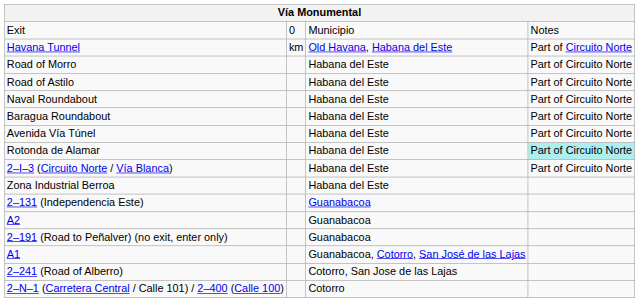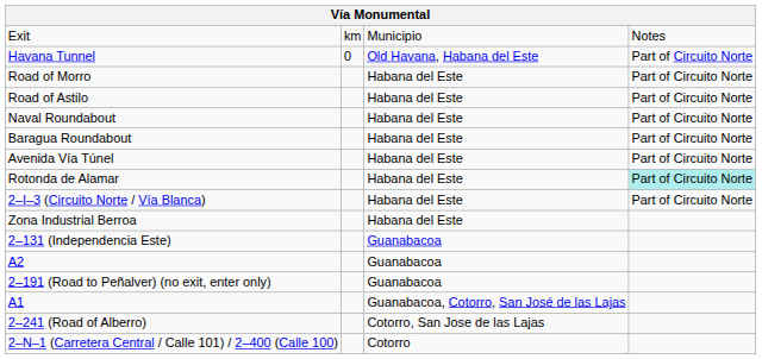 <table class="wikitable">
 <tr>
 <th colspan="4">Vía Monumental</th>
 </tr>
 <tr>
 <td>Exit</td>
-<td>0</td>
+<td>km</td>
 <td>Municipio</td>
 <td>Notes</td>
 </tr>
 <tr>
 <td><a href='#'>Havana Tunnel</a></td>
-<td>km</td>
+<td>0</td>
 <td><a href='#'>Old Havana</a>, <a href='#'>Habana del Este</a></td>
 <td>Part of <a href='#'>Circuito Norte</a></td>
 </tr>
 <tr>
 <td>Road of Morro</td>
 <td></td>
 <td>Habana del Este</td>
 <td>Part of Circuito Norte</td>
 </tr>
 <tr>
 <td>Road of Astilo</td>
 <td></td>
 <td>Habana del Este</td>
 <td>Part of Circuito Norte</td>
 </tr>
 <tr>
 <td>Naval Roundabout</td>
 <td></td>
 <td>Habana del Este</td>
 <td>Part of Circuito Norte</td>
 </tr>
 <tr>
 <td>Baragua Roundabout</td>
 <td></td>
 <td>Habana del Este</td>
 <td>Part of Circuito Norte</td>
 </tr>
 <tr>
 <td><bdi>Avenida Vía Túnel</bdi></td>
 <td></td>
 <td>Habana del Este</td>
 <td>Part of Circuito Norte</td>
 </tr>
 <tr>
 <td><bdi>Rotonda de Alamar</bdi></td>
 <td></td>
 <td>Habana del Este</td>
 <td style="background: paleturquoise;">Part of Circuito Norte</td>
 </tr>
 <tr>
 <td> <a href='#'>2–I–3</a> (<a href='#'>Circuito Norte</a> / <a href='#'>Vía Blanca</a>)</td>
 <td></td>
 <td>Habana del Este</td>
 <td>Part of Circuito Norte</td>
 </tr>
 <tr>
 <td><bdi>Zona Industrial Berroa</bdi></td>
 <td></td>
 <td>Habana del Este</td>
 <td></td>
 </tr>
 <tr>
 <td> <a href='#'>2–131</a> (Independencia Este)</td>
 <td></td>
 <td><a href='#'>Guanabacoa</a></td>
 <td></td>
 </tr>
 <tr>
 <td> <a href='#'>A2</a></td>
 <td></td>
 <td>Guanabacoa</td>
 <td></td>
 </tr>
 <tr>
 <td> <a href='#'>2–191</a> (Road to <bdi>Peñalver)</bdi> (no exit, enter only)</td>
 <td></td>
 <td>Guanabacoa</td>
 <td></td>
 </tr>
 <tr>
 <td> <a href='#'>A1</a></td>
 <td></td>
 <td>Guanabacoa, <a href='#'>Cotorro</a>, <a href='#'>San José de las Lajas</a></td>
 <td></td>
 </tr>
 <tr>
 <td> <a href='#'>2–241</a> (Road of Alberro)</td>
 <td></td>
 <td>Cotorro, San Jose de las Lajas</td>
 <td></td>
 </tr>
 <tr>
 <td>  <a href='#'>2–N–1</a> (<a href='#'>Carretera Central</a> / Calle 101) / <a href='#'>2–400</a> (<a href='#'>Calle 100</a>)</td>
 <td></td>
 <td>Cotorro</td>
 <td></td>
 </tr>
 </table>
